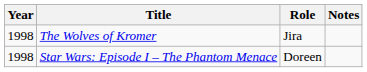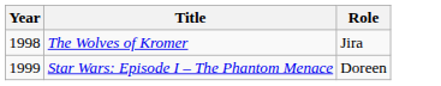 <table class="wikitable">
 <tr>
 <th>Year</th>
 <th>Title</th>
 <th>Role</th>
-<th>Notes</th>
 </tr>
 <tr>
 <td>1998</td>
 <td><em><a href='#'>The Wolves of Kromer</a></em></td>
 <td>Jira</td>
-<td></td>
 </tr>
 <tr>
-<td>1998</td>
+<td>1999</td>
 <td><em><a href='#'>Star Wars: Episode I – The Phantom Menace</a></em></td>
 <td>Doreen</td>
-<td></td>
 </tr>
 </table>
